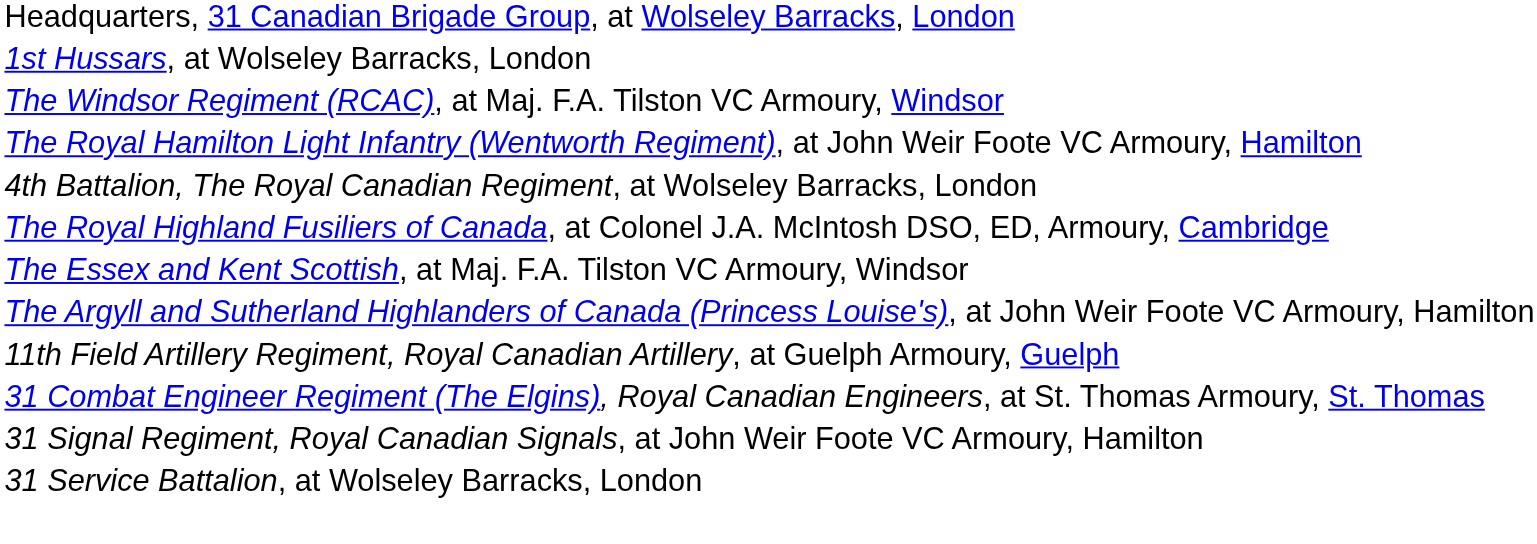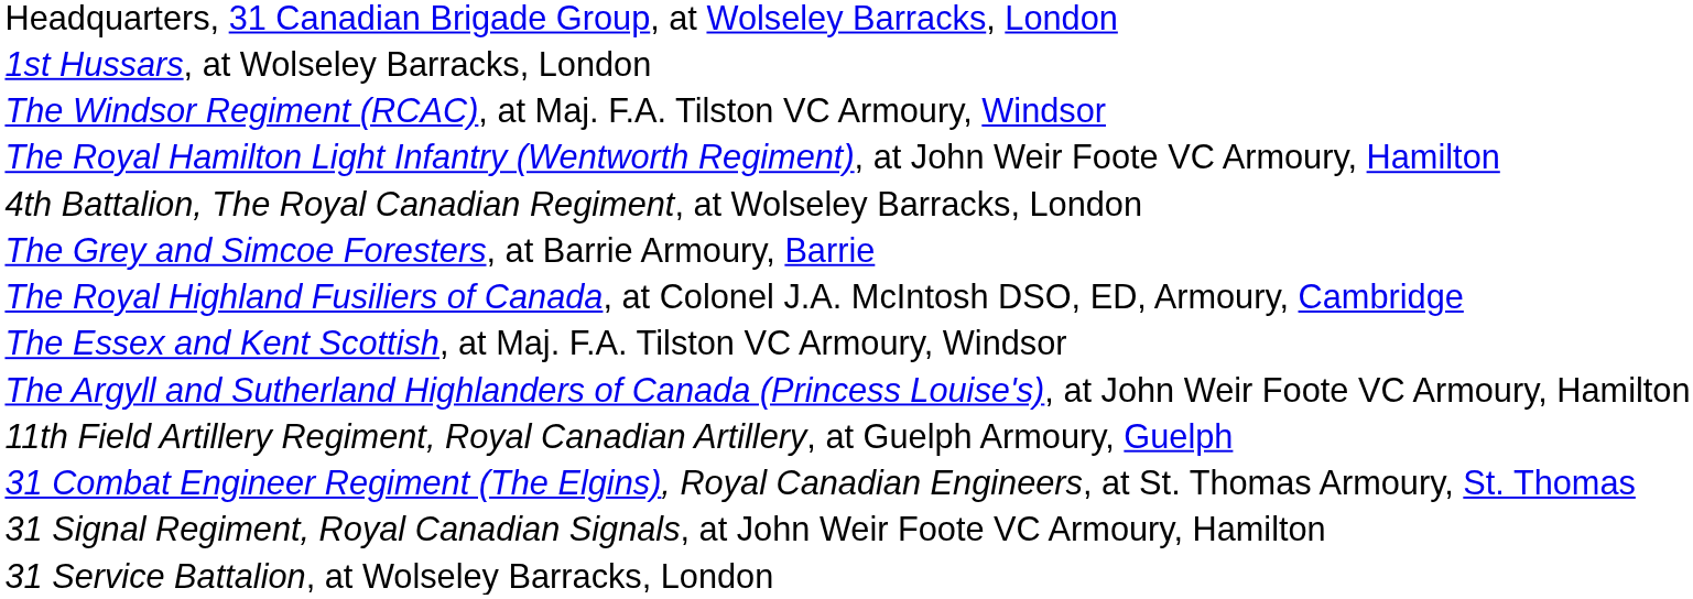 <table style="vertical-align:top">
 <tr>
 <td style="vertical-align:top;line-height: 5px"></td>
 <td>Headquarters, <a href='#'>31 Canadian Brigade Group</a>, at <a href='#'>Wolseley Barracks</a>, <a href='#'>London</a></td>
 </tr>
 <tr>
 <td style="vertical-align:top;line-height: 5px"></td>
 <td><em><a href='#'>1st Hussars</a></em>, at Wolseley Barracks, London</td>
 </tr>
 <tr>
 <td style="vertical-align:top;line-height: 5px"></td>
 <td><em><a href='#'>The Windsor Regiment (RCAC)</a></em>, at Maj. F.A. Tilston VC Armoury, <a href='#'>Windsor</a></td>
 </tr>
 <tr>
 <td style="vertical-align:top;line-height: 5px"></td>
 <td><em><a href='#'>The Royal Hamilton Light Infantry (Wentworth Regiment)</a></em>, at John Weir Foote VC Armoury, <a href='#'>Hamilton</a></td>
 </tr>
 <tr>
 <td style="vertical-align:top;line-height: 5px"></td>
 <td><em>4th Battalion, The Royal Canadian Regiment</em>, at Wolseley Barracks, London</td>
+</tr>
+<tr>
+<td style="vertical-align:top;line-height: 5px"></td>
+<td><em><a href='#'>The Grey and Simcoe Foresters</a></em>, at Barrie Armoury, <a href='#'>Barrie</a></td>
 </tr>
 <tr>
 <td style="vertical-align:top;line-height: 5px"></td>
 <td><em><a href='#'>The Royal Highland Fusiliers of Canada</a></em>, at Colonel J.A. McIntosh DSO, ED, Armoury, <a href='#'>Cambridge</a></td>
 </tr>
 <tr>
 <td style="vertical-align:top;line-height: 5px"></td>
 <td><em><a href='#'>The Essex and Kent Scottish</a></em>, at Maj. F.A. Tilston VC Armoury, Windsor</td>
 </tr>
 <tr>
 <td style="vertical-align:top;line-height: 5px"></td>
 <td><em><a href='#'>The Argyll and Sutherland Highlanders of Canada (Princess Louise's)</a></em>, at John Weir Foote VC Armoury, Hamilton</td>
 </tr>
 <tr>
 <td style="vertical-align:top;line-height: 5px"></td>
 <td><em>11th Field Artillery Regiment, Royal Canadian Artillery</em>, at Guelph Armoury, <a href='#'>Guelph</a></td>
 </tr>
 <tr>
 <td style="vertical-align:top;line-height: 5px"></td>
 <td><em><a href='#'>31 Combat Engineer Regiment (The Elgins)</a>, Royal Canadian Engineers</em>, at St. Thomas Armoury, <a href='#'>St. Thomas</a></td>
 </tr>
 <tr>
 <td style="vertical-align:top;line-height: 5px"></td>
 <td><em>31 Signal Regiment, Royal Canadian Signals</em>, at John Weir Foote VC Armoury, Hamilton</td>
 </tr>
 <tr>
 <td style="vertical-align:top;line-height: 5px"></td>
 <td><em>31 Service Battalion</em>, at Wolseley Barracks, London</td>
 </tr>
 </table>
